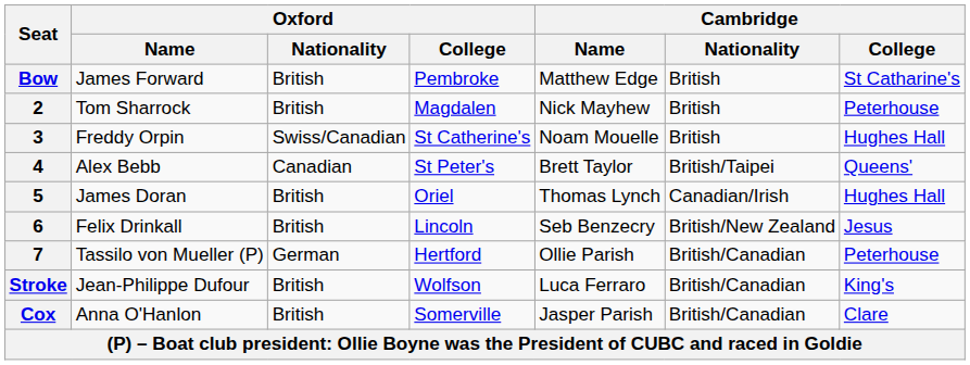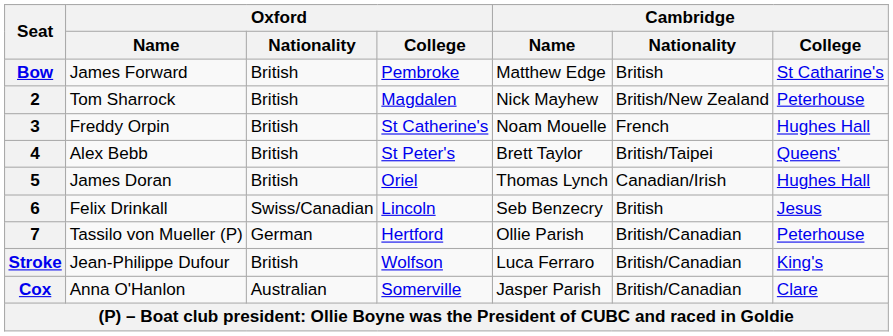 <table class="wikitable">
 <tr>
 <th rowspan="2">Seat</th>
 <th colspan="3">Oxford</th>
 <th colspan="3">Cambridge</th>
 </tr>
 <tr>
 <th scope=col>Name</th>
 <th scope=col>Nationality</th>
 <th scope=col>College</th>
 <th scope=col>Name</th>
 <th scope=col>Nationality</th>
 <th scope=col>College</th>
 </tr>
 <tr>
 <th scope=row><a href='#'>Bow</a></th>
 <td>James Forward</td>
 <td>British</td>
 <td><a href='#'>Pembroke</a></td>
 <td>Matthew Edge</td>
 <td>British</td>
 <td><a href='#'>St Catharine's</a></td>
 </tr>
 <tr>
 <th scope=row>2</th>
 <td>Tom Sharrock</td>
 <td>British</td>
 <td><a href='#'>Magdalen</a></td>
 <td>Nick Mayhew</td>
-<td>British</td>
+<td>British/New Zealand</td>
 <td><a href='#'>Peterhouse</a></td>
 </tr>
 <tr>
 <th scope=row>3</th>
 <td>Freddy Orpin</td>
-<td>Swiss/Canadian</td>
+<td>British</td>
 <td><a href='#'>St Catherine's</a></td>
 <td>Noam Mouelle</td>
-<td>British</td>
+<td>French</td>
 <td><a href='#'>Hughes Hall</a></td>
 </tr>
 <tr>
 <th scope=row>4</th>
 <td>Alex Bebb</td>
-<td>Canadian</td>
+<td>British</td>
 <td><a href='#'>St Peter's</a></td>
 <td>Brett Taylor</td>
 <td>British/Taipei</td>
 <td><a href='#'>Queens'</a></td>
 </tr>
 <tr>
 <th scope=row>5</th>
 <td>James Doran</td>
 <td>British</td>
 <td><a href='#'>Oriel</a></td>
 <td>Thomas Lynch</td>
 <td>Canadian/Irish</td>
 <td><a href='#'>Hughes Hall</a></td>
 </tr>
 <tr>
 <th scope=row>6</th>
 <td>Felix Drinkall</td>
-<td>British</td>
+<td>Swiss/Canadian</td>
 <td><a href='#'>Lincoln</a></td>
 <td>Seb Benzecry</td>
-<td>British/New Zealand</td>
+<td>British</td>
 <td><a href='#'>Jesus</a></td>
 </tr>
 <tr>
 <th scope=row>7</th>
 <td>Tassilo von Mueller (P)</td>
 <td>German</td>
 <td><a href='#'>Hertford</a></td>
 <td>Ollie Parish</td>
 <td>British/Canadian</td>
 <td><a href='#'>Peterhouse</a></td>
 </tr>
 <tr>
 <th scope=row><a href='#'>Stroke</a></th>
 <td>Jean-Philippe Dufour</td>
 <td>British</td>
 <td><a href='#'>Wolfson</a></td>
 <td>Luca Ferraro</td>
 <td>British/Canadian</td>
 <td><a href='#'>King's</a></td>
 </tr>
 <tr>
 <th scope=row><a href='#'>Cox</a></th>
 <td>Anna O'Hanlon</td>
-<td>British</td>
+<td>Australian</td>
 <td><a href='#'>Somerville</a></td>
 <td>Jasper Parish</td>
 <td>British/Canadian</td>
 <td><a href='#'>Clare</a></td>
 </tr>
 <tr>
 <th scope=row colspan="7">(P) – Boat club president: Ollie Boyne was the President of CUBC and raced in Goldie</th>
 </tr>
 </table>
